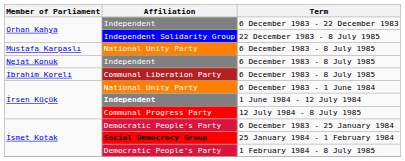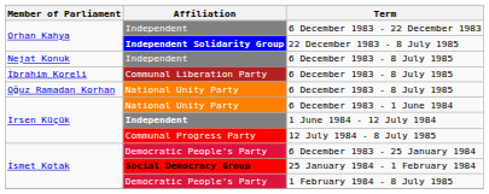 <table class="wikitable">
 <tr>
 <th>Member of Parliament</th>
 <th>Affiliation</th>
 <th>Term</th>
 </tr>
 <tr>
 <td rowspan=2><a href='#'>Orhan Kahya</a></td>
 <td style="background:gray; color:white">Independent</td>
 <td>6 December 1983 - 22 December 1983</td>
 </tr>
 <tr>
-<td style="background:blue; color:white">Independent Solidarity Group</td>
+<td style="background:blue; color:white"><strong>Independent Solidarity Group</strong></td>
 <td>22 December 1983 - 8 July 1985</td>
-</tr>
-<tr>
-<td><a href='#'>Mustafa Karpaslı</a></td>
-<td style="background:#FF7F00; color:white">National Unity Party</td>
-<td>6 December 1983 - 8 July 1985</td>
 </tr>
 <tr>
 <td><a href='#'>Nejat Konuk</a></td>
 <td style="background:grey; color:white">Independent</td>
 <td>6 December 1983 - 8 July 1985</td>
 </tr>
 <tr>
 <td><a href='#'>İbrahim Koreli</a></td>
 <td style="background:#B22222; color:white">Communal Liberation Party</td>
+<td>6 December 1983 - 8 July 1985</td>
+</tr>
+<tr>
+<td><a href='#'>Oğuz Ramadan Korhan</a></td>
+<td style="background:#FF7F00; color:white">National Unity Party</td>
 <td>6 December 1983 - 8 July 1985</td>
 </tr>
 <tr>
 <td rowspan=3><a href='#'>İrsen Küçük</a></td>
 <td style="background:#FF7F00; color:white">National Unity Party</td>
 <td>6 December 1983 - 1 June 1984</td>
 </tr>
 <tr>
 <td style="background:grey; color:white"><strong>Independent</strong></td>
 <td>1 June 1984 - 12 July 1984</td>
 </tr>
 <tr>
 <td style="background:red; color:white">Communal Progress Party</td>
 <td>12 July 1984 - 8 July 1985</td>
 </tr>
 <tr>
 <td rowspan=3><a href='#'>İsmet Kotak</a></td>
 <td style="background:#DC143C; color:white">Democratic People's Party</td>
 <td>6 December 1983 - 25 January 1984</td>
 </tr>
 <tr>
 <td style="background:#FF0000; color:black"><strong>Social Democracy Group</strong></td>
 <td>25 January 1984 - 1 February 1984</td>
 </tr>
 <tr>
 <td style="background:#DC143C; color:white">Democratic People's Party</td>
 <td>1 February 1984 - 8 July 1985</td>
 </tr>
 <tr>
 </tr>
 </table>
